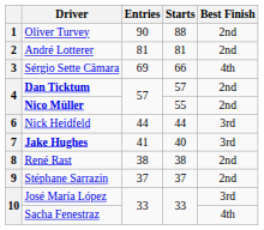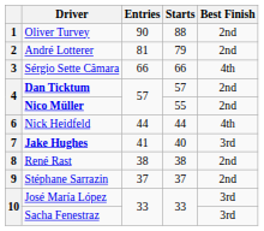 <table class="wikitable" style="text-align:center">
 <tr>
 <th></th>
 <th>Driver</th>
 <th>Entries</th>
 <th>Starts</th>
 <th>Best Finish</th>
 </tr>
 <tr>
 <th>1</th>
 <td align=left> <a href='#'>Oliver Turvey</a></td>
 <td>90</td>
 <td>88</td>
 <td>2nd</td>
 </tr>
 <tr>
 <th>2</th>
 <td align="left"> <a href='#'>André Lotterer</a></td>
 <td>81</td>
-<td>81</td>
+<td>79</td>
 <td>2nd</td>
 </tr>
 <tr>
 <th>3</th>
 <td align="left"> <a href='#'>Sérgio Sette Câmara</a></td>
-<td>69</td>
+<td>66</td>
 <td>66</td>
 <td>4th</td>
 </tr>
 <tr>
 <th rowspan=2>4</th>
 <td align=left> <strong><a href='#'>Dan Ticktum</a></strong></td>
 <td rowspan=2>57</td>
 <td>57</td>
 <td>2nd</td>
 </tr>
 <tr>
 <td align=left> <strong><a href='#'>Nico Müller</a></strong></td>
 <td>55</td>
 <td>2nd</td>
 </tr>
 <tr>
 <th>6</th>
 <td align=left> <a href='#'>Nick Heidfeld</a></td>
 <td>44</td>
 <td>44</td>
-<td>3rd</td>
+<td>4th</td>
 </tr>
 <tr>
 <th>7</th>
 <td align=left> <strong><a href='#'>Jake Hughes</a></strong></td>
 <td>41</td>
 <td>40</td>
 <td>3rd</td>
 </tr>
 <tr>
 <th>8</th>
 <td align="left"> <a href='#'>René Rast</a></td>
 <td>38</td>
 <td>38</td>
 <td>2nd</td>
 </tr>
 <tr>
 <th>9</th>
 <td align="left"> <a href='#'>Stéphane Sarrazin</a></td>
 <td>37</td>
 <td>37</td>
 <td>2nd</td>
 </tr>
 <tr>
 <th rowspan=2>10</th>
 <td align=left> <a href='#'>José María López</a></td>
 <td rowspan=2>33</td>
 <td rowspan=2>33</td>
 <td>3rd</td>
 </tr>
 <tr>
 <td align="left"> <a href='#'>Sacha Fenestraz</a></td>
-<td>4th</td>
+<td>3rd</td>
 </tr>
 </table>
